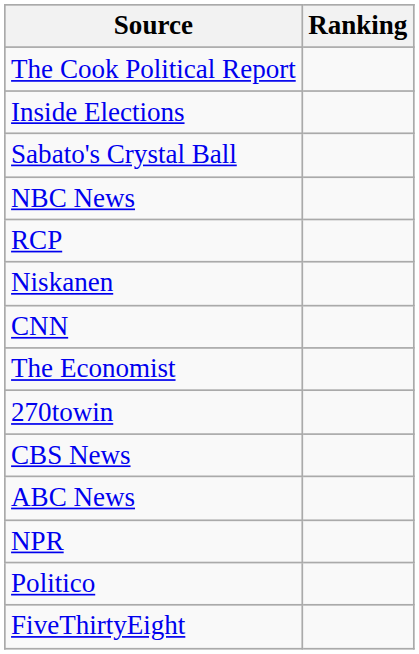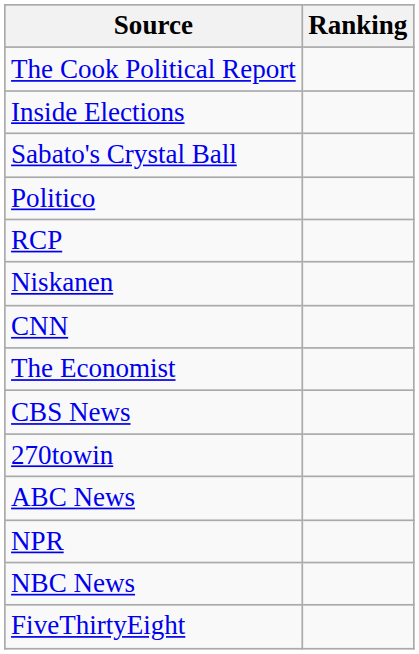 <table class="wikitable sortable" style="text-align:center">
 <tr>
 <th>Source</th>
 <th>Ranking</th>
 </tr>
 <tr>
 <td align="left"><a href='#'>The Cook Political Report</a></td>
 <td></td>
 </tr>
 <tr>
 <td align="left"><a href='#'>Inside Elections</a></td>
 <td></td>
 </tr>
 <tr>
 <td align="left"><a href='#'>Sabato's Crystal Ball</a></td>
 <td></td>
 </tr>
 <tr>
-<td align="left"><a href='#'>NBC News</a></td>
+<td align="left"><a href='#'>Politico</a></td>
 <td></td>
 </tr>
 <tr>
 <td align="left"><a href='#'>RCP</a></td>
 <td></td>
 </tr>
 <tr>
 <td align="left"><a href='#'>Niskanen</a></td>
 <td></td>
 </tr>
 <tr>
 <td align="left"><a href='#'>CNN</a></td>
 <td></td>
 </tr>
 <tr>
 <td align="left"><a href='#'>The Economist</a></td>
 <td></td>
 </tr>
 <tr>
-<td align="left"><a href='#'>270towin</a></td>
+<td align="left"><a href='#'>CBS News</a></td>
 <td></td>
 </tr>
 <tr>
-<td align="left"><a href='#'>CBS News</a></td>
+<td align="left"><a href='#'>270towin</a></td>
 <td></td>
 </tr>
 <tr>
 <td align="left"><a href='#'>ABC News</a></td>
 <td></td>
 </tr>
 <tr>
 <td align="left"><a href='#'>NPR</a></td>
 <td></td>
 </tr>
 <tr>
-<td align="left"><a href='#'>Politico</a></td>
+<td align="left"><a href='#'>NBC News</a></td>
 <td></td>
 </tr>
 <tr>
 <td align="left"><a href='#'>FiveThirtyEight</a></td>
 <td></td>
 </tr>
 </table>
